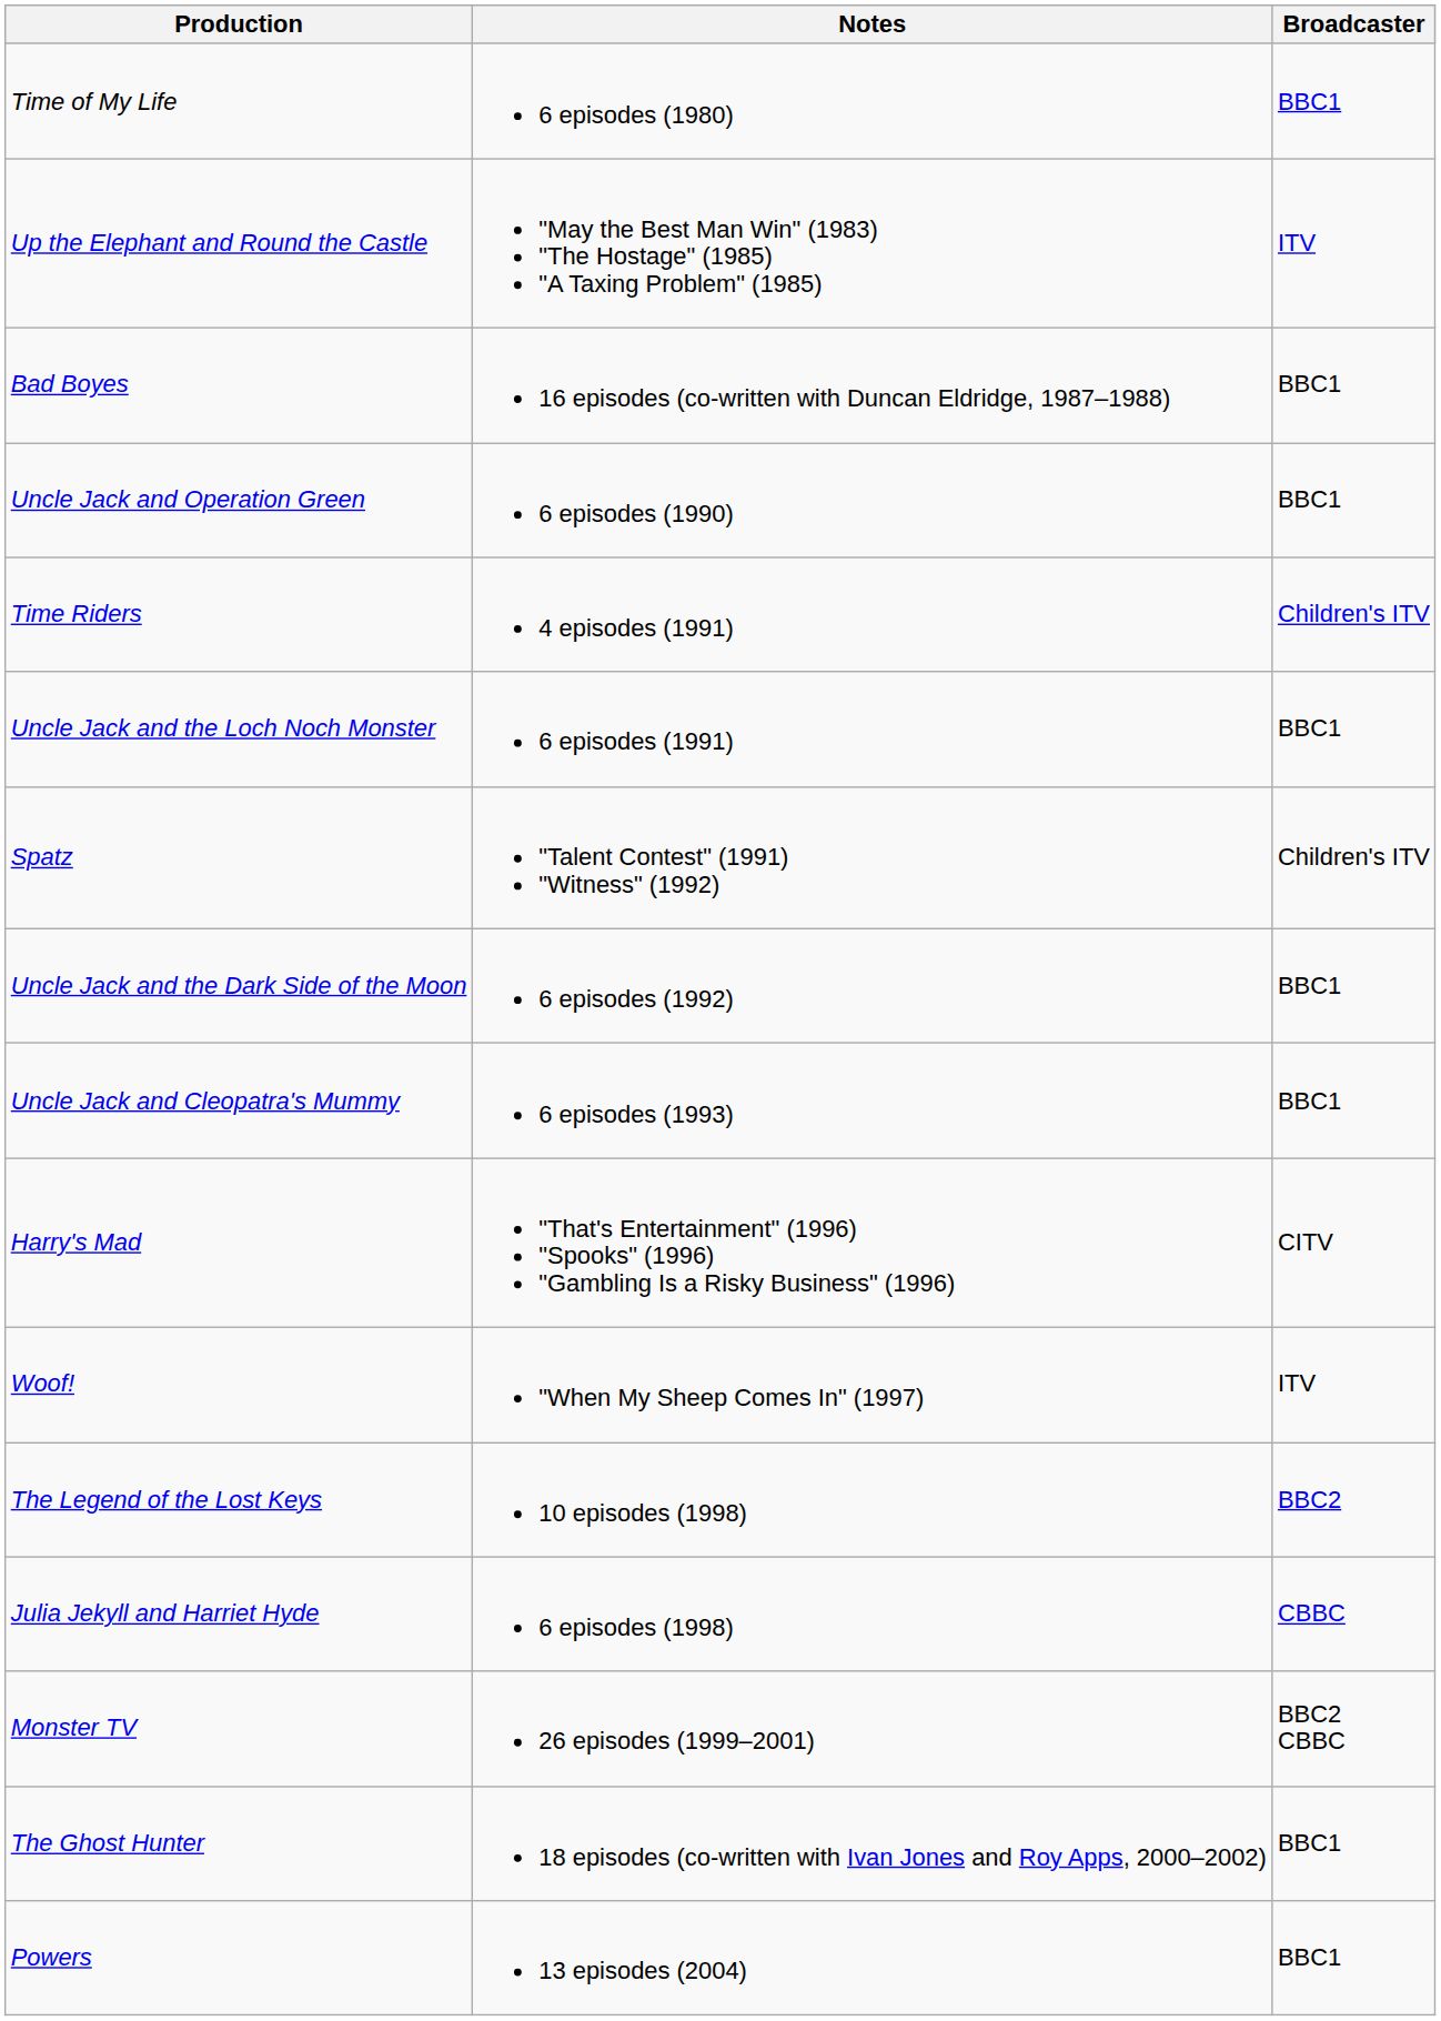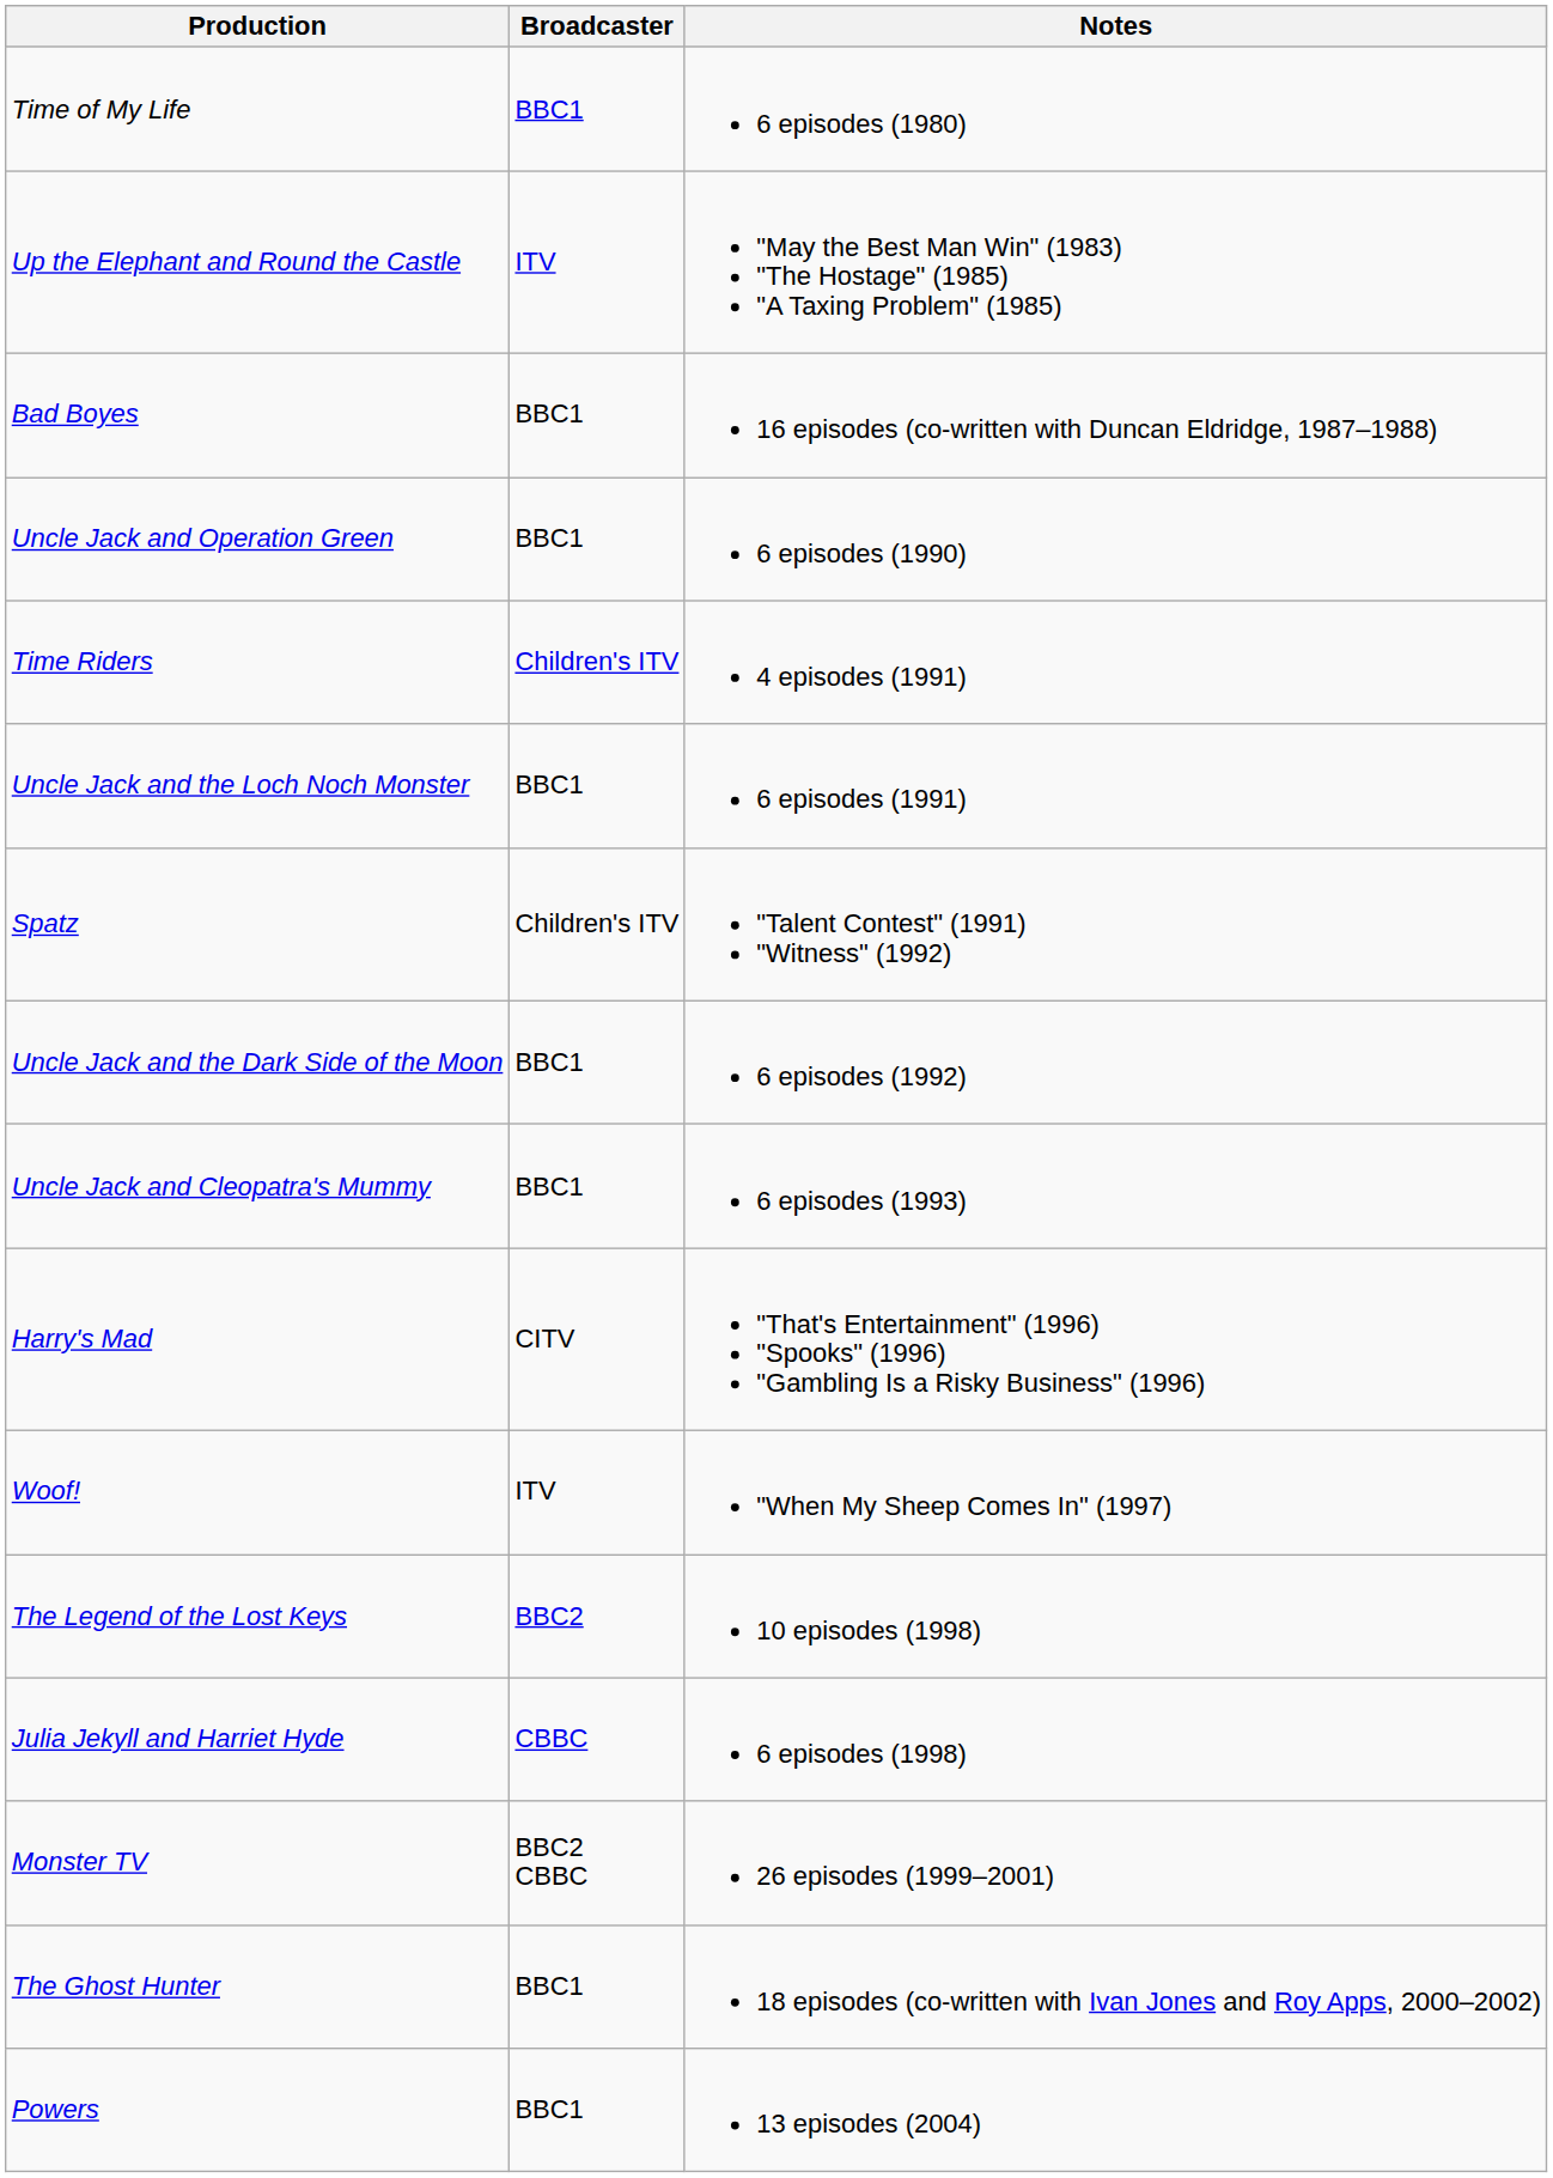 <table class="wikitable">
 <tr style="background:#ccc; text-align:center;">
 <th>Production</th>
+<th>Broadcaster</th>
 <th>Notes</th>
-<th>Broadcaster</th>
 </tr>
 <tr>
 <td><em>Time of My Life</em></td>
+<td><a href='#'>BBC1</a></td>
 <td><br><ul><li>6 episodes (1980)</li></ul></td>
-<td><a href='#'>BBC1</a></td>
 </tr>
 <tr>
 <td><em><a href='#'>Up the Elephant and Round the Castle</a></em></td>
+<td><a href='#'>ITV</a></td>
 <td><br><ul><li>"May the Best Man Win" (1983)</li><li>"The Hostage" (1985)</li><li>"A Taxing Problem" (1985)</li></ul></td>
-<td><a href='#'>ITV</a></td>
 </tr>
 <tr>
 <td><em><a href='#'>Bad Boyes</a></em></td>
+<td>BBC1</td>
 <td><br><ul><li>16 episodes (co-written with Duncan Eldridge, 1987–1988)</li></ul></td>
-<td>BBC1</td>
 </tr>
 <tr>
 <td><em><a href='#'>Uncle Jack and Operation Green</a></em></td>
+<td>BBC1</td>
 <td><br><ul><li>6 episodes (1990)</li></ul></td>
-<td>BBC1</td>
 </tr>
 <tr>
 <td><em><a href='#'>Time Riders</a></em></td>
+<td><a href='#'>Children's ITV</a></td>
 <td><br><ul><li>4 episodes (1991)</li></ul></td>
-<td><a href='#'>Children's ITV</a></td>
 </tr>
 <tr>
 <td><em><a href='#'>Uncle Jack and the Loch Noch Monster</a></em></td>
+<td>BBC1</td>
 <td><br><ul><li>6 episodes (1991)</li></ul></td>
-<td>BBC1</td>
 </tr>
 <tr>
 <td><em><a href='#'>Spatz</a></em></td>
+<td>Children's ITV</td>
 <td><br><ul><li>"Talent Contest" (1991)</li><li>"Witness" (1992)</li></ul></td>
-<td>Children's ITV</td>
 </tr>
 <tr>
 <td><em><a href='#'>Uncle Jack and the Dark Side of the Moon</a></em></td>
+<td>BBC1</td>
 <td><br><ul><li>6 episodes (1992)</li></ul></td>
-<td>BBC1</td>
 </tr>
 <tr>
 <td><em><a href='#'>Uncle Jack and Cleopatra's Mummy</a></em></td>
+<td>BBC1</td>
 <td><br><ul><li>6 episodes (1993)</li></ul></td>
-<td>BBC1</td>
 </tr>
 <tr>
 <td><em><a href='#'>Harry's Mad</a></em></td>
+<td>CITV</td>
 <td><br><ul><li>"That's Entertainment" (1996)</li><li>"Spooks" (1996)</li><li>"Gambling Is a Risky Business" (1996)</li></ul></td>
-<td>CITV</td>
 </tr>
 <tr>
 <td><em><a href='#'>Woof!</a></em></td>
+<td>ITV</td>
 <td><br><ul><li>"When My Sheep Comes In" (1997)</li></ul></td>
-<td>ITV</td>
 </tr>
 <tr>
 <td><em><a href='#'>The Legend of the Lost Keys</a></em></td>
+<td><a href='#'>BBC2</a></td>
 <td><br><ul><li>10 episodes (1998)</li></ul></td>
-<td><a href='#'>BBC2</a></td>
 </tr>
 <tr>
 <td><em><a href='#'>Julia Jekyll and Harriet Hyde</a></em></td>
+<td><a href='#'>CBBC</a></td>
 <td><br><ul><li>6 episodes (1998)</li></ul></td>
-<td><a href='#'>CBBC</a></td>
 </tr>
 <tr>
 <td><em><a href='#'>Monster TV</a></em></td>
+<td>BBC2<br>CBBC</td>
 <td><br><ul><li>26 episodes (1999–2001)</li></ul></td>
-<td>BBC2<br>CBBC</td>
 </tr>
 <tr>
 <td><em><a href='#'>The Ghost Hunter</a></em></td>
+<td>BBC1</td>
 <td><br><ul><li>18 episodes (co-written with <a href='#'>Ivan Jones</a> and <a href='#'>Roy Apps</a>, 2000–2002)</li></ul></td>
-<td>BBC1</td>
 </tr>
 <tr>
 <td><em><a href='#'>Powers</a></em></td>
+<td>BBC1</td>
 <td><br><ul><li>13 episodes (2004)</li></ul></td>
-<td>BBC1</td>
 </tr>
 </table>
